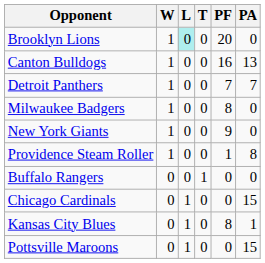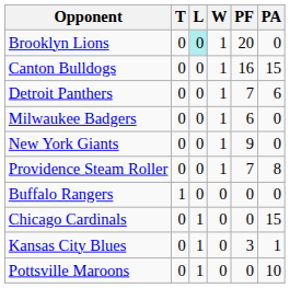 <table class="wikitable" style="text-align:right">
 <tr>
 <th>Opponent</th>
+<th>T</th>
+<th>L</th>
 <th>W</th>
-<th>L</th>
-<th>T</th>
 <th>PF</th>
 <th>PA</th>
 </tr>
 <tr>
 <td style="text-align:left"><a href='#'>Brooklyn Lions</a></td>
+<td>0</td>
+<td style="background: paleturquoise;">0</td>
 <td>1</td>
-<td style="background: paleturquoise;">0</td>
-<td>0</td>
 <td>20</td>
 <td>0</td>
 </tr>
 <tr>
 <td style="text-align:left"><a href='#'>Canton Bulldogs</a></td>
-<td>1</td>
 <td>0</td>
 <td>0</td>
+<td>1</td>
 <td>16</td>
-<td>13</td>
+<td>15</td>
 </tr>
 <tr>
 <td style="text-align:left"><a href='#'>Detroit Panthers</a></td>
-<td>1</td>
 <td>0</td>
 <td>0</td>
+<td>1</td>
 <td>7</td>
-<td>7</td>
+<td>6</td>
 </tr>
 <tr>
 <td style="text-align:left"><a href='#'>Milwaukee Badgers</a></td>
-<td>1</td>
 <td>0</td>
 <td>0</td>
-<td>8</td>
+<td>1</td>
+<td>6</td>
 <td>0</td>
 </tr>
 <tr>
 <td style="text-align:left"><a href='#'>New York Giants</a></td>
-<td>1</td>
 <td>0</td>
 <td>0</td>
+<td>1</td>
 <td>9</td>
 <td>0</td>
 </tr>
 <tr>
 <td style="text-align:left"><a href='#'>Providence Steam Roller</a></td>
-<td>1</td>
 <td>0</td>
 <td>0</td>
 <td>1</td>
+<td>7</td>
 <td>8</td>
 </tr>
 <tr>
 <td style="text-align:left"><a href='#'>Buffalo Rangers</a></td>
+<td>1</td>
 <td>0</td>
 <td>0</td>
-<td>1</td>
 <td>0</td>
 <td>0</td>
 </tr>
 <tr>
 <td style="text-align:left"><a href='#'>Chicago Cardinals</a></td>
 <td>0</td>
 <td>1</td>
 <td>0</td>
 <td>0</td>
 <td>15</td>
 </tr>
 <tr>
 <td style="text-align:left"><a href='#'>Kansas City Blues</a></td>
 <td>0</td>
 <td>1</td>
 <td>0</td>
-<td>8</td>
+<td>3</td>
 <td>1</td>
 </tr>
 <tr>
 <td style="text-align:left"><a href='#'>Pottsville Maroons</a></td>
 <td>0</td>
 <td>1</td>
 <td>0</td>
 <td>0</td>
-<td>15</td>
+<td>10</td>
 </tr>
 </table>
